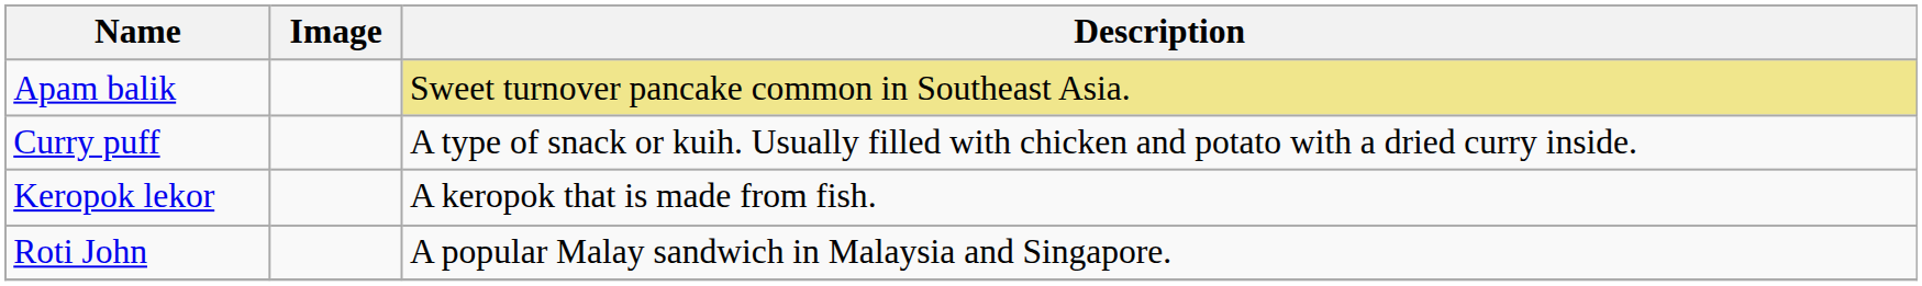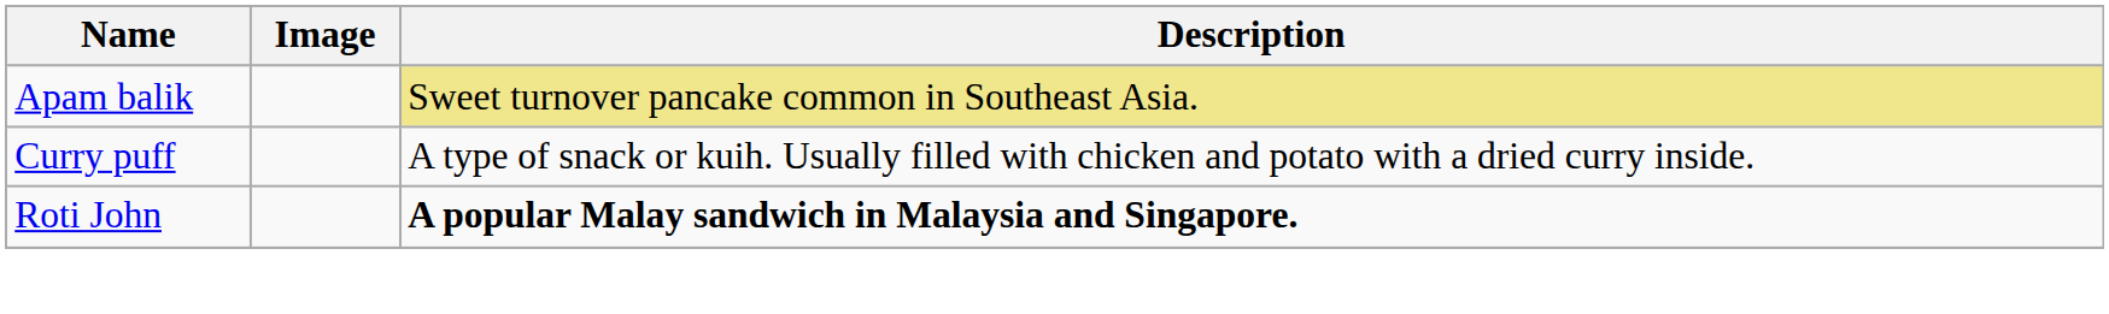 <table class="wikitable sortable" width="100%">
 <tr>
 <th>Name</th>
 <th class="unsortable">Image</th>
 <th>Description</th>
 </tr>
 <tr>
 <td><a href='#'>Apam balik</a></td>
 <td></td>
 <td style="background: khaki;">Sweet turnover pancake common in Southeast Asia.</td>
 </tr>
 <tr>
 <td><a href='#'>Curry puff</a></td>
 <td></td>
 <td>A type of snack or kuih. Usually filled with chicken and potato with a dried curry inside.</td>
 </tr>
 <tr>
-<td><a href='#'>Keropok lekor</a></td>
-<td></td>
-<td>A keropok that is made from fish.</td>
-</tr>
-<tr>
 <td><a href='#'>Roti John</a></td>
 <td></td>
-<td>A popular Malay sandwich in Malaysia and Singapore.</td>
+<td><strong>A popular Malay sandwich in Malaysia and Singapore.</strong></td>
 </tr>
 <tr>
 </tr>
 </table>
